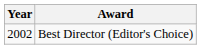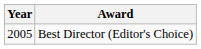 <table class="wikitable">
 <tr>
 <th>Year</th>
 <th>Award</th>
 </tr>
 <tr>
-<td>2002</td>
+<td>2005</td>
 <td>Best Director (Editor's Choice)</td>
 </tr>
 </table>
